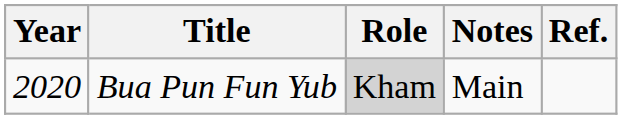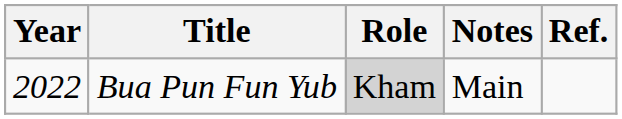 <table class="wikitable">
 <tr>
 <th>Year</th>
 <th>Title</th>
 <th>Role</th>
 <th>Notes</th>
 <th>Ref.</th>
 </tr>
 <tr>
-<td><em>2020</em></td>
+<td><em>2022</em></td>
 <td><em>Bua Pun Fun Yub</em></td>
 <td style="background: lightgrey;">Kham</td>
 <td>Main</td>
 <td></td>
 </tr>
 </table>
